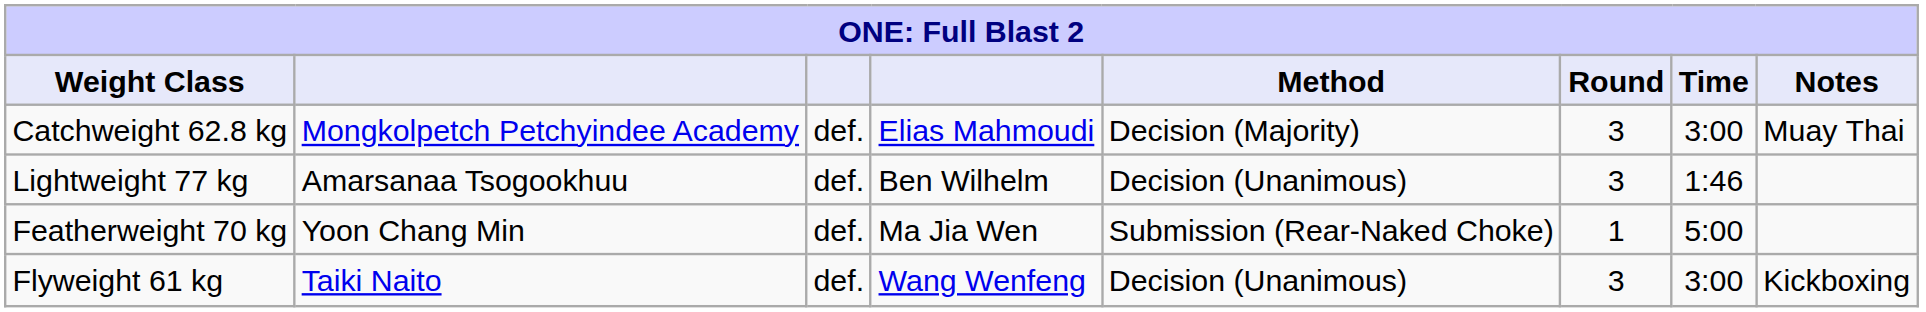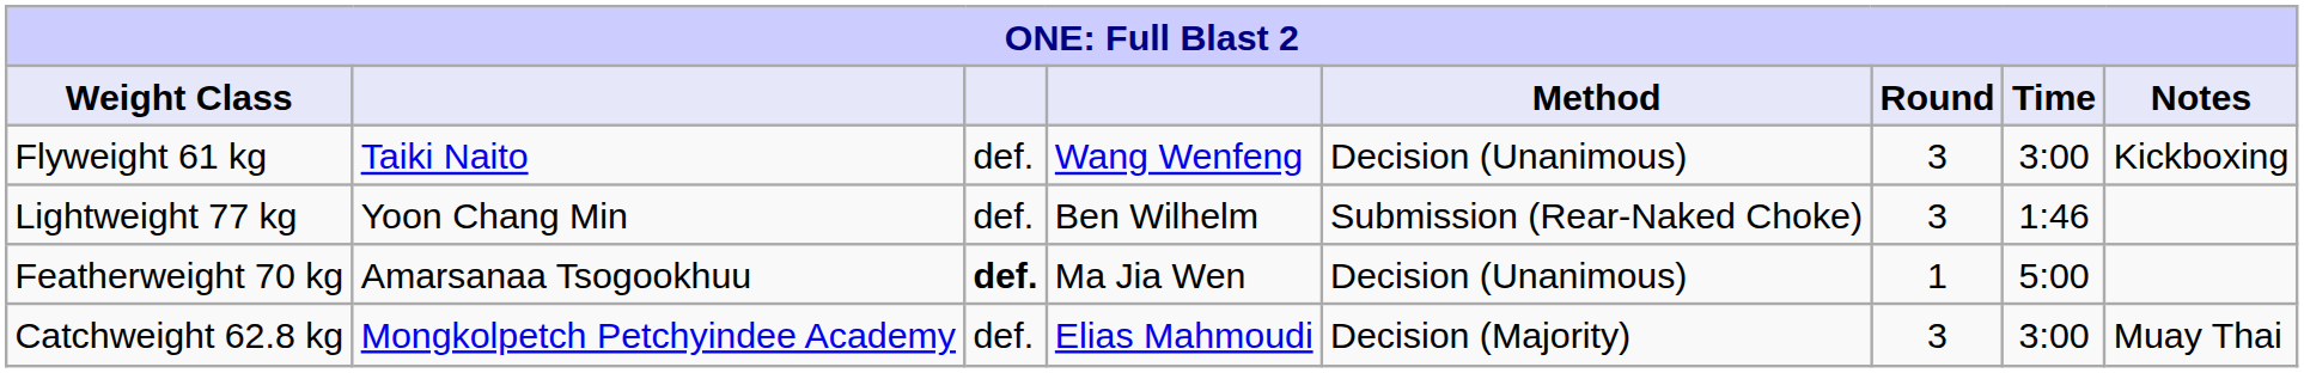 <table class="wikitable" style="font-size: 80%;">
 <tr>
 <th colspan="8" style="background-color: #ccf; color: #000080; text-align: center;"><strong>ONE: Full Blast 2</strong></th>
 </tr>
 <tr>
 <th colspan="1" style="background-color: #E6E8FA; color: #000000; text-align: center;">Weight Class</th>
 <th colspan="1" style="background-color: #E6E8FA; color: #000000; text-align: center;"></th>
 <th colspan="1" style="background-color: #E6E8FA; color: #000000; text-align: center;"></th>
 <th colspan="1" style="background-color: #E6E8FA; color: #000000; text-align: center;"></th>
 <th colspan="1" style="background-color: #E6E8FA; color: #000000; text-align: center;">Method</th>
 <th colspan="1" style="background-color: #E6E8FA; color: #000000; text-align: center;">Round</th>
 <th colspan="1" style="background-color: #E6E8FA; color: #000000; text-align: center;">Time</th>
 <th colspan="1" style="background-color: #E6E8FA; color: #000000; text-align: center;">Notes</th>
 </tr>
 <tr>
+<td>Flyweight 61 kg</td>
+<td> <a href='#'>Taiki Naito</a></td>
+<td>def.</td>
+<td> <a href='#'>Wang Wenfeng</a></td>
+<td>Decision (Unanimous)</td>
+<td align=center>3</td>
+<td align=center>3:00</td>
+<td>Kickboxing</td>
+</tr>
+<tr>
+<td>Lightweight 77 kg</td>
+<td> Yoon Chang Min</td>
+<td>def.</td>
+<td> Ben Wilhelm</td>
+<td>Submission (Rear-Naked Choke)</td>
+<td align=center>3</td>
+<td align=center>1:46</td>
+<td></td>
+</tr>
+<tr>
+<td>Featherweight 70 kg</td>
+<td> Amarsanaa Tsogookhuu</td>
+<td><strong>def.</strong></td>
+<td> Ma Jia Wen</td>
+<td>Decision (Unanimous)</td>
+<td align=center>1</td>
+<td align=center>5:00</td>
+<td></td>
+</tr>
+<tr>
 <td>Catchweight 62.8 kg</td>
 <td> <a href='#'>Mongkolpetch Petchyindee Academy</a></td>
 <td>def.</td>
 <td> <a href='#'>Elias Mahmoudi</a></td>
 <td>Decision (Majority)</td>
 <td align=center>3</td>
 <td align=center>3:00</td>
 <td>Muay Thai</td>
 </tr>
-<tr>
-<td>Lightweight 77 kg</td>
-<td> Amarsanaa Tsogookhuu</td>
-<td>def.</td>
-<td> Ben Wilhelm</td>
-<td>Decision (Unanimous)</td>
-<td align=center>3</td>
-<td align=center>1:46</td>
-<td></td>
-</tr>
-<tr>
-<td>Featherweight 70 kg</td>
-<td> Yoon Chang Min</td>
-<td>def.</td>
-<td> Ma Jia Wen</td>
-<td>Submission (Rear-Naked Choke)</td>
-<td align=center>1</td>
-<td align=center>5:00</td>
-<td></td>
-</tr>
-<tr>
-<td>Flyweight 61 kg</td>
-<td> <a href='#'>Taiki Naito</a></td>
-<td>def.</td>
-<td> <a href='#'>Wang Wenfeng</a></td>
-<td>Decision (Unanimous)</td>
-<td align=center>3</td>
-<td align=center>3:00</td>
-<td>Kickboxing</td>
-</tr>
 </table>
